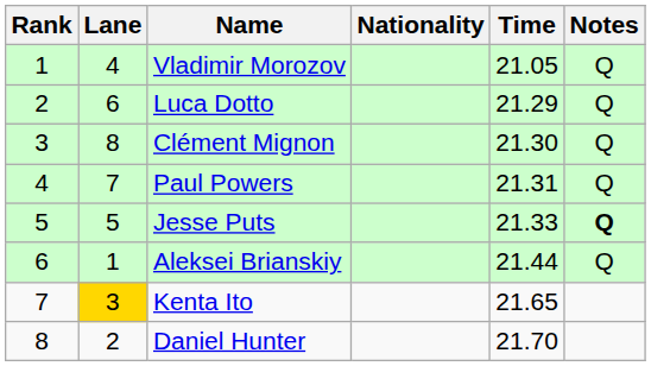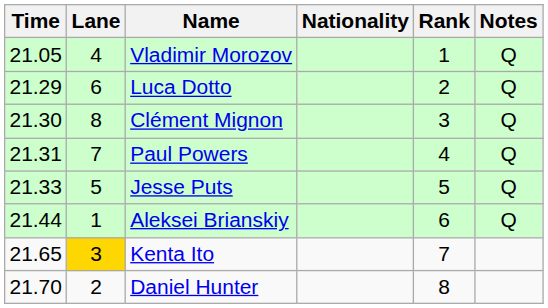 <table class="wikitable sortable" style="text-align:center">
 <tr>
-<th>Rank</th>
+<th>Time</th>
 <th>Lane</th>
 <th>Name</th>
 <th>Nationality</th>
-<th>Time</th>
+<th>Rank</th>
 <th>Notes</th>
 </tr>
 <tr bgcolor=ccffcc>
-<td>1</td>
+<td>21.05</td>
 <td>4</td>
 <td align=left><a href='#'>Vladimir Morozov</a></td>
 <td align=left></td>
-<td>21.05</td>
+<td>1</td>
 <td>Q</td>
 </tr>
 <tr bgcolor=ccffcc>
-<td>2</td>
+<td>21.29</td>
 <td>6</td>
 <td align=left><a href='#'>Luca Dotto</a></td>
 <td align=left></td>
-<td>21.29</td>
+<td>2</td>
 <td>Q</td>
 </tr>
 <tr bgcolor=ccffcc>
-<td>3</td>
+<td>21.30</td>
 <td>8</td>
 <td align=left><a href='#'>Clément Mignon</a></td>
 <td align=left></td>
-<td>21.30</td>
+<td>3</td>
 <td>Q</td>
 </tr>
 <tr bgcolor=ccffcc>
-<td>4</td>
+<td>21.31</td>
 <td>7</td>
 <td align=left><a href='#'>Paul Powers</a></td>
 <td align=left></td>
-<td>21.31</td>
+<td>4</td>
 <td>Q</td>
 </tr>
 <tr bgcolor=ccffcc>
-<td>5</td>
+<td>21.33</td>
 <td>5</td>
 <td align=left><a href='#'>Jesse Puts</a></td>
 <td align=left></td>
-<td>21.33</td>
-<td><strong>Q</strong></td>
+<td>5</td>
+<td>Q</td>
 </tr>
 <tr bgcolor=ccffcc>
-<td>6</td>
+<td>21.44</td>
 <td>1</td>
 <td align=left><a href='#'>Aleksei Brianskiy</a></td>
 <td align=left></td>
-<td>21.44</td>
+<td>6</td>
 <td>Q</td>
 </tr>
 <tr>
-<td>7</td>
+<td>21.65</td>
 <td style="background: gold;">3</td>
 <td align=left><a href='#'>Kenta Ito</a></td>
 <td align=left></td>
-<td>21.65</td>
+<td>7</td>
 <td></td>
 </tr>
 <tr>
-<td>8</td>
+<td>21.70</td>
 <td>2</td>
 <td align=left><a href='#'>Daniel Hunter</a></td>
 <td align=left></td>
-<td>21.70</td>
+<td>8</td>
 <td></td>
 </tr>
 </table>
